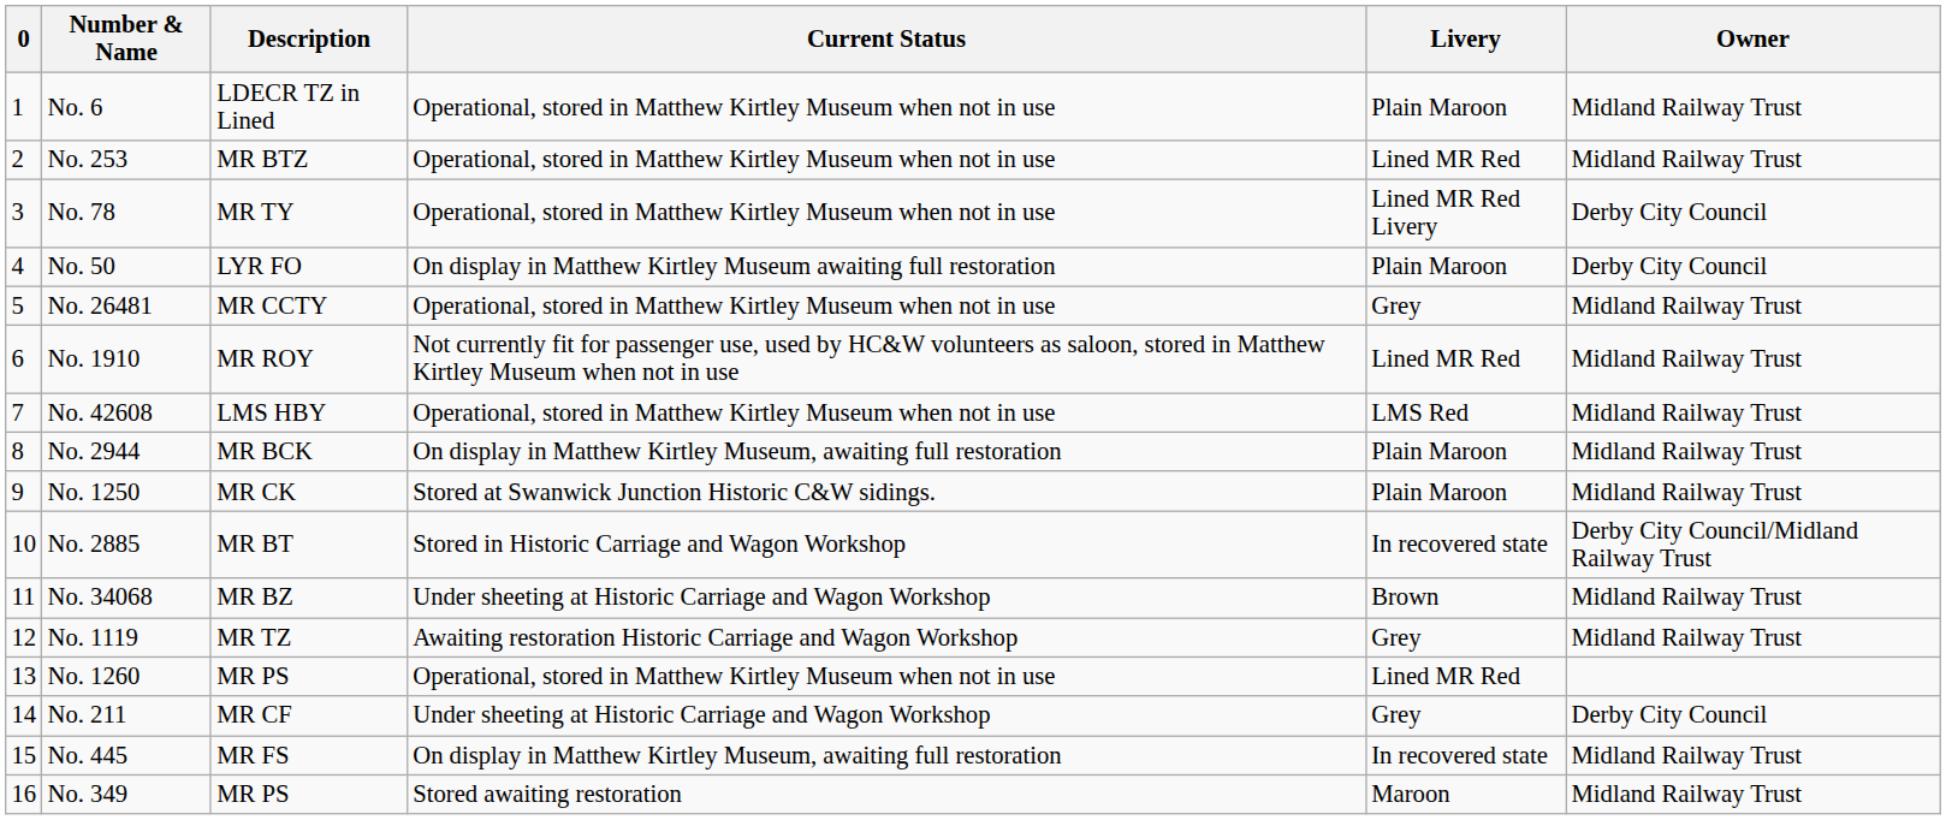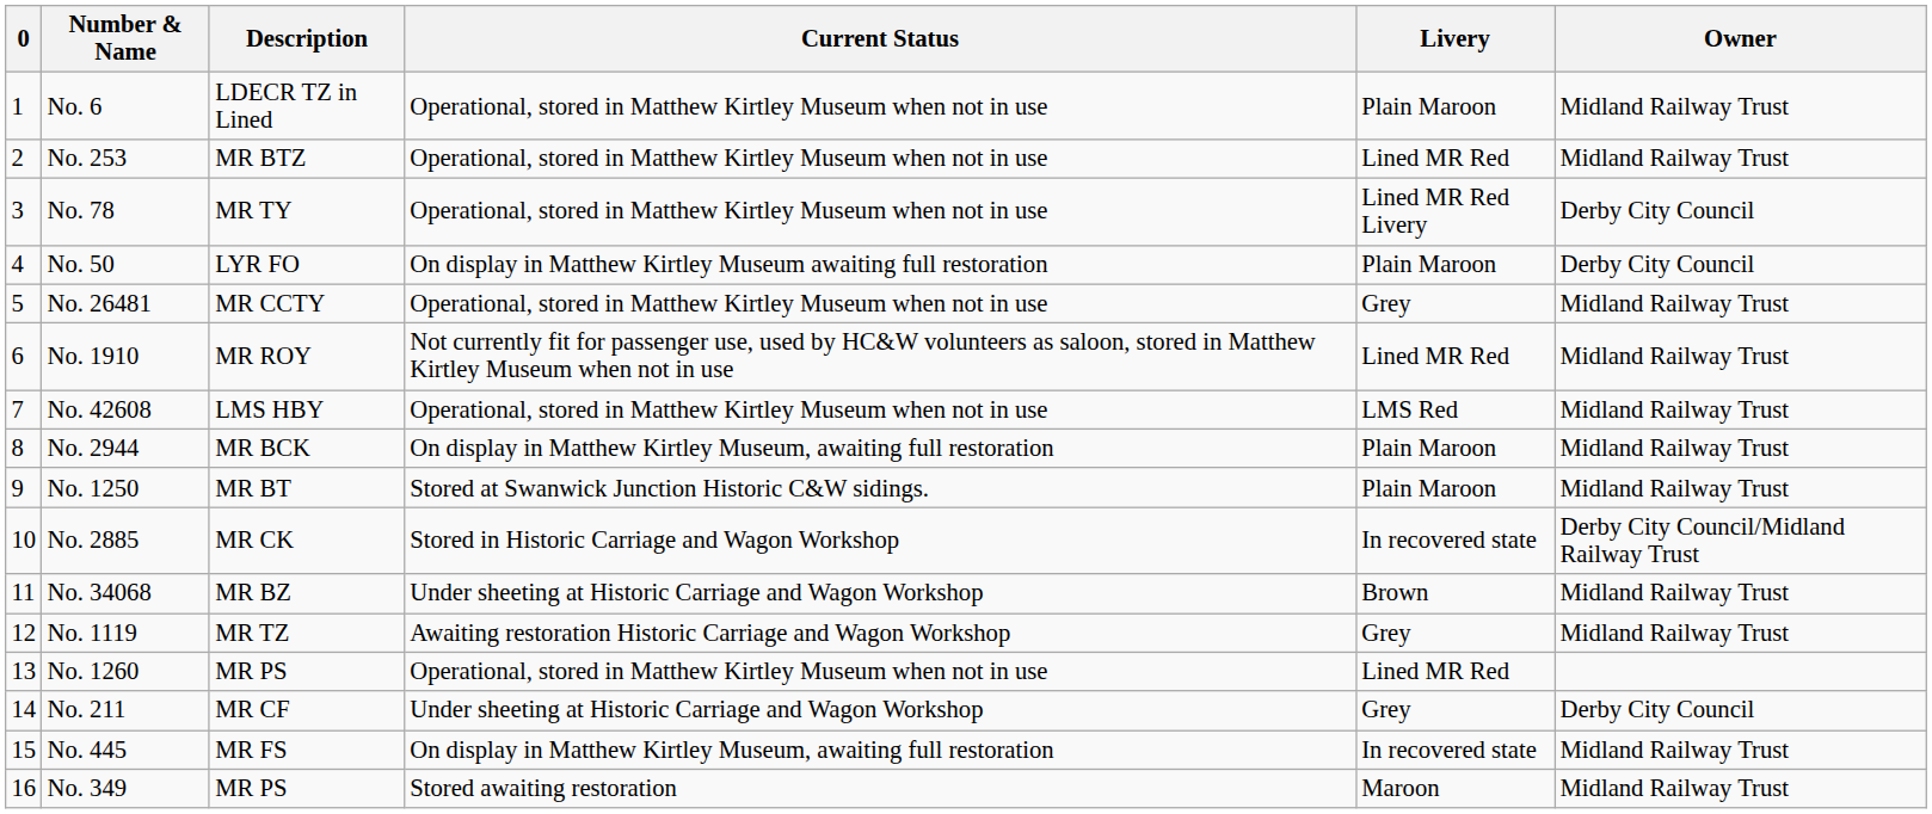 <table class="wikitable mw-collapsible mw-collapsed">
 <tr>
 <th>0</th>
 <th>Number & Name</th>
 <th>Description</th>
 <th>Current Status</th>
 <th>Livery</th>
 <th>Owner</th>
 </tr>
 <tr>
 <td>1</td>
 <td>No. 6</td>
 <td>LDECR TZ in Lined</td>
 <td>Operational, stored in Matthew Kirtley Museum when not in use</td>
 <td>Plain Maroon</td>
 <td>Midland Railway Trust</td>
 </tr>
 <tr>
 <td>2</td>
 <td>No. 253</td>
 <td>MR BTZ</td>
 <td>Operational, stored in Matthew Kirtley Museum when not in use</td>
 <td>Lined MR Red</td>
 <td>Midland Railway Trust</td>
 </tr>
 <tr>
 <td>3</td>
 <td>No. 78</td>
 <td>MR TY</td>
 <td>Operational, stored in Matthew Kirtley Museum when not in use</td>
 <td>Lined MR Red Livery</td>
 <td>Derby City Council</td>
 </tr>
 <tr>
 <td>4</td>
 <td>No. 50</td>
 <td>LYR FO</td>
 <td>On display in Matthew Kirtley Museum awaiting full restoration</td>
 <td>Plain Maroon</td>
 <td>Derby City Council</td>
 </tr>
 <tr>
 <td>5</td>
 <td>No. 26481</td>
 <td>MR CCTY</td>
 <td>Operational, stored in Matthew Kirtley Museum when not in use</td>
 <td>Grey</td>
 <td>Midland Railway Trust</td>
 </tr>
 <tr>
 <td>6</td>
 <td>No. 1910</td>
 <td>MR ROY</td>
 <td>Not currently fit for passenger use, used by HC&W volunteers as saloon, stored in Matthew Kirtley Museum when not in use</td>
 <td>Lined MR Red</td>
 <td>Midland Railway Trust</td>
 </tr>
 <tr>
 <td>7</td>
 <td>No. 42608</td>
 <td>LMS HBY</td>
 <td>Operational, stored in Matthew Kirtley Museum when not in use</td>
 <td>LMS Red</td>
 <td>Midland Railway Trust</td>
 </tr>
 <tr>
 <td>8</td>
 <td>No. 2944</td>
 <td>MR BCK</td>
 <td>On display in Matthew Kirtley Museum, awaiting full restoration</td>
 <td>Plain Maroon</td>
 <td>Midland Railway Trust</td>
 </tr>
 <tr>
 <td>9</td>
 <td>No. 1250</td>
-<td>MR CK</td>
+<td>MR BT</td>
 <td>Stored at Swanwick Junction Historic C&W sidings.</td>
 <td>Plain Maroon</td>
 <td>Midland Railway Trust</td>
 </tr>
 <tr>
 <td>10</td>
 <td>No. 2885</td>
-<td>MR BT</td>
+<td>MR CK</td>
 <td>Stored in Historic Carriage and Wagon Workshop</td>
 <td>In recovered state</td>
 <td>Derby City Council/Midland Railway Trust</td>
 </tr>
 <tr>
 <td>11</td>
 <td>No. 34068</td>
 <td>MR BZ</td>
 <td>Under sheeting at Historic Carriage and Wagon Workshop</td>
 <td>Brown</td>
 <td>Midland Railway Trust</td>
 </tr>
 <tr>
 <td>12</td>
 <td>No. 1119</td>
 <td>MR TZ</td>
 <td>Awaiting restoration Historic Carriage and Wagon Workshop</td>
 <td>Grey</td>
 <td>Midland Railway Trust</td>
 </tr>
 <tr>
 <td>13</td>
 <td>No. 1260</td>
 <td>MR PS</td>
 <td>Operational, stored in Matthew Kirtley Museum when not in use</td>
 <td>Lined MR Red</td>
 <td></td>
 </tr>
 <tr>
 <td>14</td>
 <td>No. 211</td>
 <td>MR CF</td>
 <td>Under sheeting at Historic Carriage and Wagon Workshop</td>
 <td>Grey</td>
 <td>Derby City Council</td>
 </tr>
 <tr>
 <td>15</td>
 <td>No. 445</td>
 <td>MR FS</td>
 <td>On display in Matthew Kirtley Museum, awaiting full restoration</td>
 <td>In recovered state</td>
 <td>Midland Railway Trust</td>
 </tr>
 <tr>
 <td>16</td>
 <td>No. 349</td>
 <td>MR PS</td>
 <td>Stored awaiting restoration</td>
 <td>Maroon</td>
 <td>Midland Railway Trust</td>
 </tr>
 </table>
